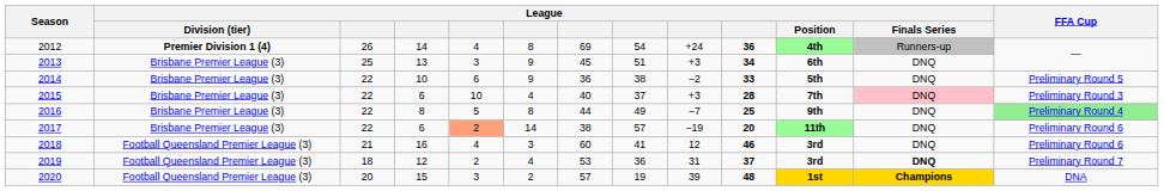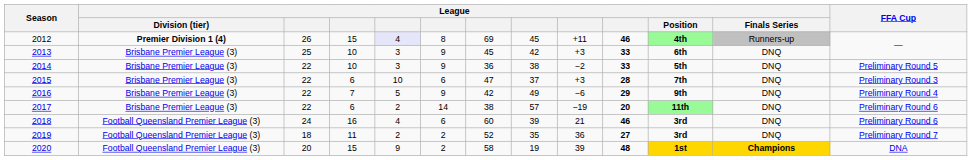 <table class="wikitable" style="text-align:center; font-size:85%;width:95%; text-align:center">
 <tr>
 <th rowspan=2 width=3%>Season</th>
 <th rowspan=1 colspan=11 width=28%>League</th>
 <th rowspan=2 width=6%><a href='#'>FFA Cup</a></th>
 </tr>
 <tr>
 <th width=9%>Division (tier)</th>
 <th width=2%></th>
 <th width=2%></th>
 <th width=2%></th>
 <th width=2%></th>
 <th width=2%></th>
 <th width=2%></th>
 <th width=2%></th>
 <th width=2%></th>
 <th width=2%>Position</th>
 <th width=5%>Finals Series</th>
 </tr>
 <tr>
 <td>2012</td>
 <td><strong>Premier Division 1 (4)</strong></td>
 <td>26</td>
-<td>14</td>
-<td>4</td>
+<td>15</td>
+<td style="background: lavender;">4</td>
 <td>8</td>
 <td>69</td>
-<td>54</td>
-<td>+24</td>
-<td><strong>36</strong></td>
+<td>45</td>
+<td>+11</td>
+<td><strong>46</strong></td>
 <td bgcolor=palegreen><strong>4th</strong></td>
 <td bgcolor=silver>Runners-up</td>
 <td rowspan="2">—</td>
 </tr>
 <tr>
 <td><a href='#'>2013</a></td>
 <td><a href='#'>Brisbane Premier League</a> (3)</td>
 <td>25</td>
-<td>13</td>
+<td>10</td>
 <td>3</td>
 <td>9</td>
 <td>45</td>
-<td>51</td>
+<td>42</td>
 <td>+3</td>
-<td><strong>34</strong></td>
+<td><strong>33</strong></td>
 <td><strong>6th</strong></td>
 <td>DNQ</td>
 </tr>
 <tr>
 <td><a href='#'>2014</a></td>
 <td><a href='#'>Brisbane Premier League</a> (3)</td>
 <td>22</td>
 <td>10</td>
-<td>6</td>
+<td>3</td>
 <td>9</td>
 <td>36</td>
 <td>38</td>
 <td>−2</td>
 <td><strong>33</strong></td>
 <td><strong>5th</strong></td>
 <td>DNQ</td>
 <td><a href='#'>Preliminary Round 5</a></td>
 </tr>
 <tr>
 <td><a href='#'>2015</a></td>
 <td><a href='#'>Brisbane Premier League</a> (3)</td>
 <td>22</td>
 <td>6</td>
 <td>10</td>
-<td>4</td>
-<td>40</td>
+<td>6</td>
+<td>47</td>
 <td>37</td>
 <td>+3</td>
 <td><strong>28</strong></td>
 <td><strong>7th</strong></td>
-<td style="background: pink;">DNQ</td>
+<td>DNQ</td>
 <td><a href='#'>Preliminary Round 3</a></td>
 </tr>
 <tr>
 <td><a href='#'>2016</a></td>
 <td><a href='#'>Brisbane Premier League</a> (3)</td>
 <td>22</td>
-<td>8</td>
+<td>7</td>
 <td>5</td>
-<td>8</td>
-<td>44</td>
+<td>9</td>
+<td>42</td>
 <td>49</td>
-<td>−7</td>
-<td><strong>25</strong></td>
+<td>−6</td>
+<td><strong>29</strong></td>
 <td><strong>9th</strong></td>
 <td>DNQ</td>
-<td style="background: lightgreen;"><a href='#'>Preliminary Round 4</a></td>
+<td><a href='#'>Preliminary Round 4</a></td>
 </tr>
 <tr>
 <td><a href='#'>2017</a></td>
 <td><a href='#'>Brisbane Premier League</a> (3)</td>
 <td>22</td>
 <td>6</td>
-<td style="background: lightsalmon;">2</td>
+<td>2</td>
 <td>14</td>
 <td>38</td>
 <td>57</td>
 <td>−19</td>
 <td><strong>20</strong></td>
 <td bgcolor=palegreen><strong>11th</strong></td>
 <td>DNQ</td>
 <td><a href='#'>Preliminary Round 6</a></td>
 </tr>
 <tr>
 <td><a href='#'>2018</a></td>
 <td><a href='#'>Football Queensland Premier League</a> (3)</td>
-<td>21</td>
+<td>24</td>
 <td>16</td>
 <td>4</td>
-<td>3</td>
+<td>6</td>
 <td>60</td>
-<td>41</td>
-<td>12</td>
+<td>39</td>
+<td>21</td>
 <td><strong>46</strong></td>
 <td><strong>3rd</strong></td>
 <td>DNQ</td>
 <td><a href='#'>Preliminary Round 6</a></td>
 </tr>
 <tr>
 <td><a href='#'>2019</a></td>
 <td><a href='#'>Football Queensland Premier League</a> (3)</td>
 <td>18</td>
-<td>12</td>
+<td>11</td>
 <td>2</td>
-<td>4</td>
-<td>53</td>
+<td>2</td>
+<td>52</td>
+<td>35</td>
 <td>36</td>
-<td>31</td>
-<td><strong>37</strong></td>
+<td><strong>27</strong></td>
 <td><strong>3rd</strong></td>
-<td><strong>DNQ</strong></td>
+<td>DNQ</td>
 <td><a href='#'>Preliminary Round 7</a></td>
 </tr>
 <tr>
 <td><a href='#'>2020</a></td>
 <td><a href='#'>Football Queensland Premier League</a> (3)</td>
 <td>20</td>
 <td>15</td>
-<td>3</td>
+<td>9</td>
 <td>2</td>
-<td>57</td>
+<td>58</td>
 <td>19</td>
 <td>39</td>
 <td><strong>48</strong></td>
 <td bgcolor=gold><strong>1st</strong></td>
 <td bgcolor=gold><strong>Champions</strong></td>
 <td><a href='#'>DNA</a></td>
 </tr>
 </table>
